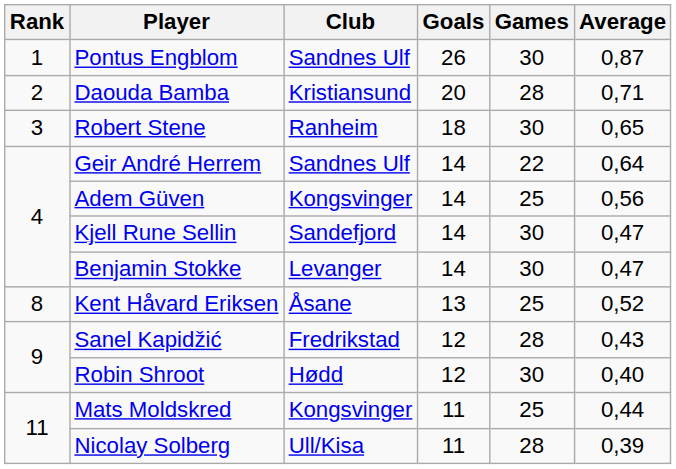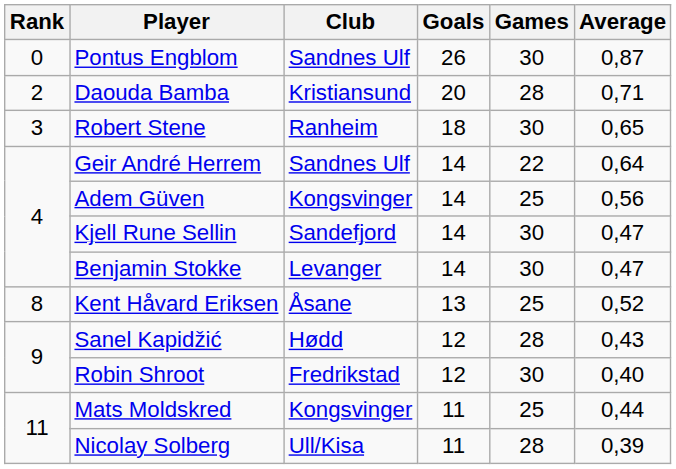 <table class="wikitable" style="text-align:center">
 <tr>
 <th>Rank</th>
 <th>Player</th>
 <th>Club</th>
 <th>Goals</th>
 <th>Games</th>
 <th>Average</th>
 </tr>
 <tr>
-<td>1</td>
+<td>0</td>
 <td align="left"> <a href='#'>Pontus Engblom</a></td>
 <td align="left"><a href='#'>Sandnes Ulf</a></td>
 <td>26</td>
 <td>30</td>
 <td>0,87</td>
 </tr>
 <tr>
 <td>2</td>
 <td align="left"> <a href='#'>Daouda Bamba</a></td>
 <td align="left"><a href='#'>Kristiansund</a></td>
 <td>20</td>
 <td>28</td>
 <td>0,71</td>
 </tr>
 <tr>
 <td>3</td>
 <td align="left"> <a href='#'>Robert Stene</a></td>
 <td align="left"><a href='#'>Ranheim</a></td>
 <td>18</td>
 <td>30</td>
 <td>0,65</td>
 </tr>
 <tr>
 <td rowspan="4">4</td>
 <td align="left"> <a href='#'>Geir André Herrem</a></td>
 <td align="left"><a href='#'>Sandnes Ulf</a></td>
 <td>14</td>
 <td>22</td>
 <td>0,64</td>
 </tr>
 <tr>
 <td align="left"> <a href='#'>Adem Güven</a></td>
 <td align="left"><a href='#'>Kongsvinger</a></td>
 <td>14</td>
 <td>25</td>
 <td>0,56</td>
 </tr>
 <tr>
 <td align="left"> <a href='#'>Kjell Rune Sellin</a></td>
 <td align="left"><a href='#'>Sandefjord</a></td>
 <td>14</td>
 <td>30</td>
 <td>0,47</td>
 </tr>
 <tr>
 <td align="left"> <a href='#'>Benjamin Stokke</a></td>
 <td align="left"><a href='#'>Levanger</a></td>
 <td>14</td>
 <td>30</td>
 <td>0,47</td>
 </tr>
 <tr>
 <td>8</td>
 <td align="left"> <a href='#'>Kent Håvard Eriksen</a></td>
 <td align="left"><a href='#'>Åsane</a></td>
 <td>13</td>
 <td>25</td>
 <td>0,52</td>
 </tr>
 <tr>
 <td rowspan="2">9</td>
 <td align="left"> <a href='#'>Sanel Kapidžić</a></td>
-<td align="left"><a href='#'>Fredrikstad</a></td>
+<td align="left"><a href='#'>Hødd</a></td>
 <td>12</td>
 <td>28</td>
 <td>0,43</td>
 </tr>
 <tr>
 <td align="left"> <a href='#'>Robin Shroot</a></td>
-<td align="left"><a href='#'>Hødd</a></td>
+<td align="left"><a href='#'>Fredrikstad</a></td>
 <td>12</td>
 <td>30</td>
 <td>0,40</td>
 </tr>
 <tr>
 <td rowspan="2">11</td>
 <td align="left"> <a href='#'>Mats Moldskred</a></td>
 <td align="left"><a href='#'>Kongsvinger</a></td>
 <td>11</td>
 <td>25</td>
 <td>0,44</td>
 </tr>
 <tr>
 <td align="left"> <a href='#'>Nicolay Solberg</a></td>
 <td align="left"><a href='#'>Ull/Kisa</a></td>
 <td>11</td>
 <td>28</td>
 <td>0,39</td>
 </tr>
 </table>
